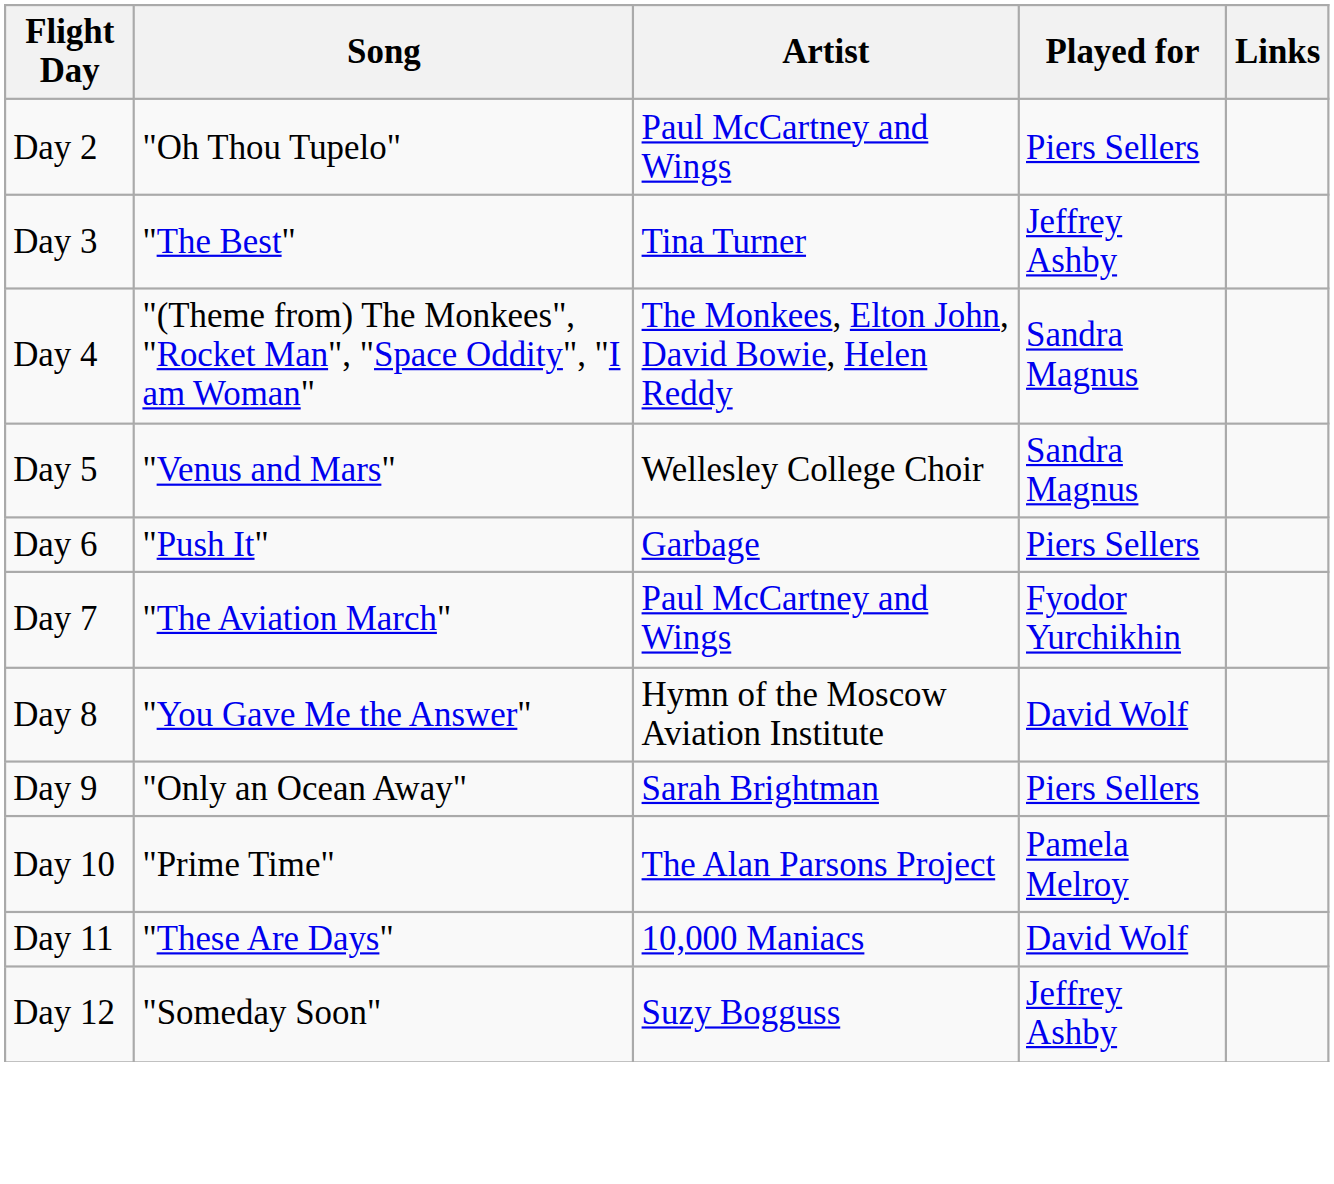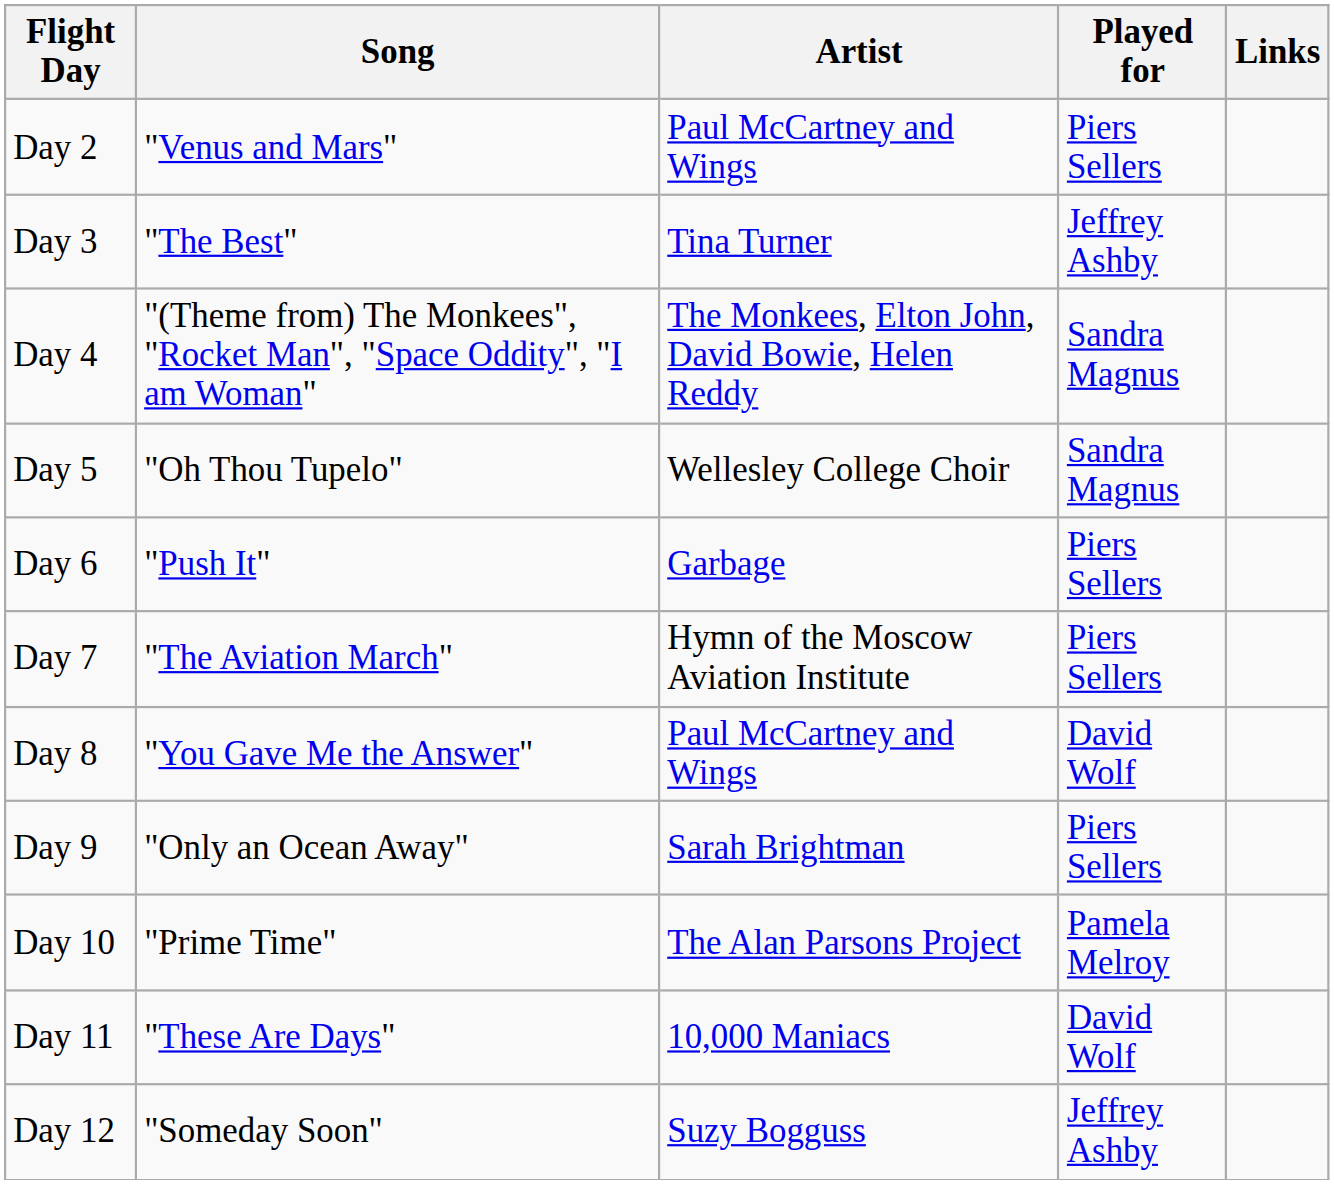 <table class="wikitable">
 <tr>
 <th>Flight Day</th>
 <th>Song</th>
 <th>Artist</th>
 <th>Played for</th>
 <th>Links</th>
 </tr>
 <tr>
 <td>Day 2</td>
-<td>"Oh Thou Tupelo"</td>
+<td>"<a href='#'>Venus and Mars</a>"</td>
 <td><a href='#'>Paul McCartney and Wings</a></td>
 <td><a href='#'>Piers Sellers</a></td>
 <td></td>
 </tr>
 <tr>
 <td>Day 3</td>
 <td>"<a href='#'>The Best</a>"</td>
 <td><a href='#'>Tina Turner</a></td>
 <td><a href='#'>Jeffrey Ashby</a></td>
 <td></td>
 </tr>
 <tr>
 <td>Day 4</td>
 <td>"(Theme from) The Monkees", "<a href='#'>Rocket Man</a>", "<a href='#'>Space Oddity</a>", "<a href='#'>I am Woman</a>"</td>
 <td><a href='#'>The Monkees</a>, <a href='#'>Elton John</a>, <a href='#'>David Bowie</a>, <a href='#'>Helen Reddy</a></td>
 <td><a href='#'>Sandra Magnus</a></td>
 <td></td>
 </tr>
 <tr>
 <td>Day 5</td>
-<td>"<a href='#'>Venus and Mars</a>"</td>
+<td>"Oh Thou Tupelo"</td>
 <td>Wellesley College Choir</td>
 <td><a href='#'>Sandra Magnus</a></td>
 <td></td>
 </tr>
 <tr>
 <td>Day 6</td>
 <td>"<a href='#'>Push It</a>"</td>
 <td><a href='#'>Garbage</a></td>
 <td><a href='#'>Piers Sellers</a></td>
 <td></td>
 </tr>
 <tr>
 <td>Day 7</td>
 <td>"<a href='#'>The Aviation March</a>"</td>
-<td><a href='#'>Paul McCartney and Wings</a></td>
-<td><a href='#'>Fyodor Yurchikhin</a></td>
+<td>Hymn of the Moscow Aviation Institute</td>
+<td><a href='#'>Piers Sellers</a></td>
 <td></td>
 </tr>
 <tr>
 <td>Day 8</td>
 <td>"<a href='#'>You Gave Me the Answer</a>"</td>
-<td>Hymn of the Moscow Aviation Institute</td>
+<td><a href='#'>Paul McCartney and Wings</a></td>
 <td><a href='#'>David Wolf</a></td>
 <td></td>
 </tr>
 <tr>
 <td>Day 9</td>
 <td>"Only an Ocean Away"</td>
 <td><a href='#'>Sarah Brightman</a></td>
 <td><a href='#'>Piers Sellers</a></td>
 <td></td>
 </tr>
 <tr>
 <td>Day 10</td>
 <td>"Prime Time"</td>
 <td><a href='#'>The Alan Parsons Project</a></td>
 <td><a href='#'>Pamela Melroy</a></td>
 <td></td>
 </tr>
 <tr>
 <td>Day 11</td>
 <td>"<a href='#'>These Are Days</a>"</td>
 <td><a href='#'>10,000 Maniacs</a></td>
 <td><a href='#'>David Wolf</a></td>
 <td></td>
 </tr>
 <tr>
 <td>Day 12</td>
 <td>"Someday Soon"</td>
 <td><a href='#'>Suzy Bogguss</a></td>
 <td><a href='#'>Jeffrey Ashby</a></td>
 <td></td>
 </tr>
 </table>
